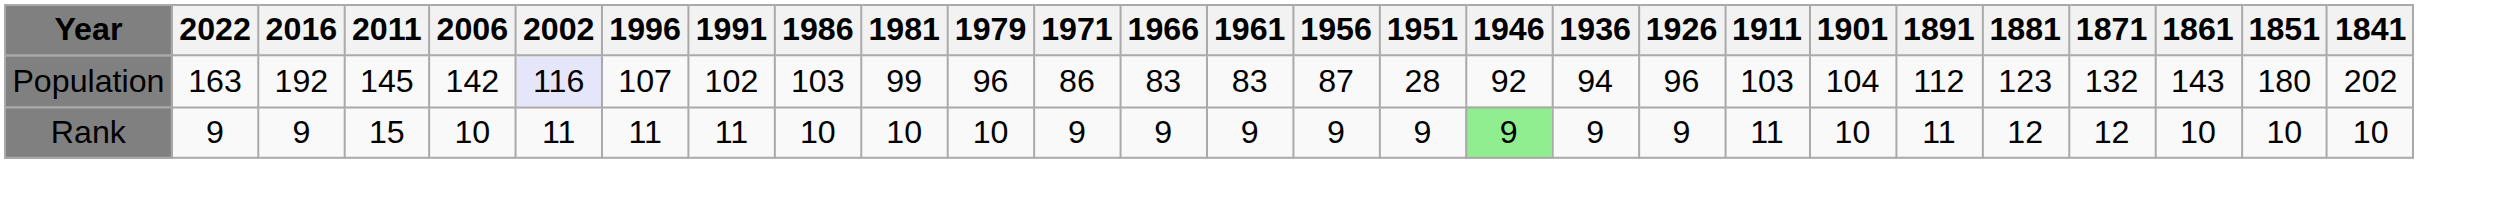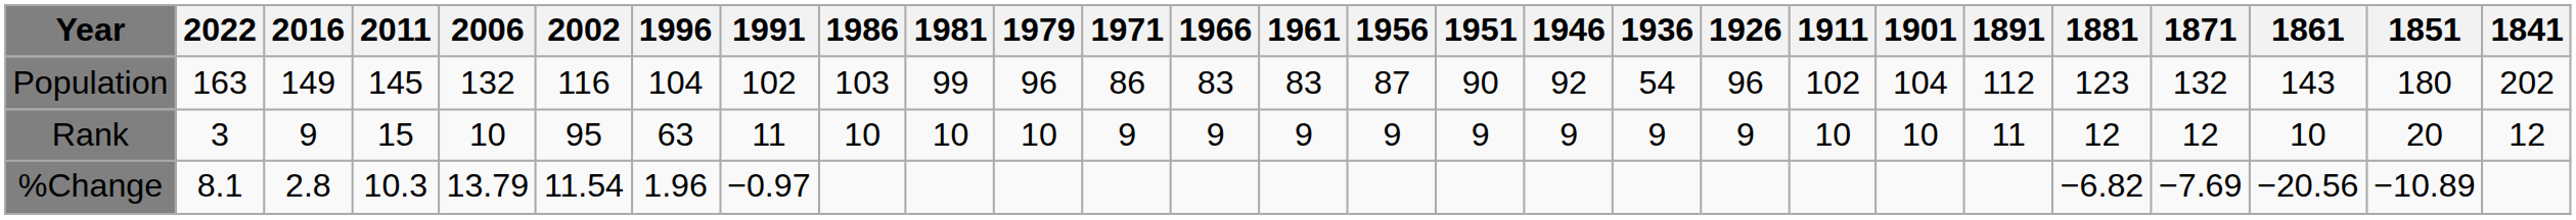 <table class="wikitable">
 <tr>
 <th style="background:grey;">Year</th>
 <th>2022</th>
 <th>2016</th>
 <th>2011</th>
 <th>2006</th>
 <th>2002</th>
 <th>1996</th>
 <th>1991</th>
 <th>1986</th>
 <th>1981</th>
 <th>1979</th>
 <th>1971</th>
 <th>1966</th>
 <th>1961</th>
 <th>1956</th>
 <th>1951</th>
 <th>1946</th>
 <th>1936</th>
 <th>1926</th>
 <th>1911</th>
 <th>1901</th>
 <th>1891</th>
 <th>1881</th>
 <th>1871</th>
 <th>1861</th>
 <th>1851</th>
 <th>1841</th>
 </tr>
 <tr align="center">
 <td style="background:grey;">Population</td>
 <td>163</td>
-<td>192</td>
+<td>149</td>
 <td>145</td>
-<td>142</td>
-<td style="background: lavender;">116</td>
-<td>107</td>
+<td>132</td>
+<td>116</td>
+<td>104</td>
 <td>102</td>
 <td>103</td>
 <td>99</td>
 <td>96</td>
 <td>86</td>
 <td>83</td>
 <td>83</td>
 <td>87</td>
-<td>28</td>
+<td>90</td>
 <td>92</td>
-<td>94</td>
+<td>54</td>
 <td>96</td>
-<td>103</td>
+<td>102</td>
 <td>104</td>
 <td>112</td>
 <td>123</td>
 <td>132</td>
 <td>143</td>
 <td>180</td>
 <td>202</td>
 </tr>
 <tr align="center">
 <td style="background:grey;">Rank</td>
-<td>9</td>
+<td>3</td>
 <td>9</td>
 <td>15</td>
 <td>10</td>
-<td>11</td>
-<td>11</td>
+<td>95</td>
+<td>63</td>
 <td>11</td>
 <td>10</td>
 <td>10</td>
 <td>10</td>
 <td>9</td>
 <td>9</td>
 <td>9</td>
 <td>9</td>
 <td>9</td>
-<td style="background: lightgreen;">9</td>
 <td>9</td>
 <td>9</td>
-<td>11</td>
+<td>9</td>
+<td>10</td>
 <td>10</td>
 <td>11</td>
 <td>12</td>
 <td>12</td>
 <td>10</td>
-<td>10</td>
-<td>10</td>
+<td>20</td>
+<td>12</td>
+</tr>
+<tr align="center">
+<td style="background:grey;">%Change</td>
+<td>8.1</td>
+<td>2.8</td>
+<td>10.3</td>
+<td>13.79</td>
+<td>11.54</td>
+<td>1.96</td>
+<td>−0.97</td>
+<td></td>
+<td></td>
+<td></td>
+<td></td>
+<td></td>
+<td></td>
+<td></td>
+<td></td>
+<td></td>
+<td></td>
+<td></td>
+<td></td>
+<td></td>
+<td></td>
+<td>−6.82</td>
+<td>−7.69</td>
+<td>−20.56</td>
+<td>−10.89</td>
+<td></td>
 </tr>
 </table>
